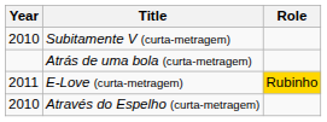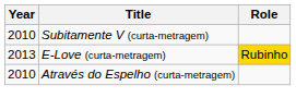 <table class="wikitable sortable">
 <tr>
 <th>Year</th>
 <th>Title</th>
 <th>Role</th>
 </tr>
 <tr>
 <td>2010</td>
 <td><em>Subitamente V</em> <small>(curta-metragem)</small></td>
 <td></td>
 </tr>
 <tr>
-<td></td>
-<td><em>Atrás de uma bola</em> <small>(curta-metragem)</small></td>
-<td></td>
-</tr>
-<tr>
-<td>2011</td>
+<td>2013</td>
 <td><em>E-Love</em>  <small>(curta-metragem)</small></td>
 <td style="background: gold;">Rubinho</td>
 </tr>
 <tr>
 <td>2010</td>
 <td><em>Através do Espelho</em> <small>(curta-metragem)</small></td>
 <td></td>
 </tr>
 </table>
